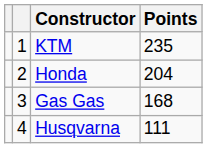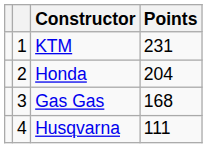 <table class="wikitable" style="font-size: 85%;">
 <tr>
 <th></th>
 <th></th>
 <th>Constructor</th>
 <th>Points</th>
 </tr>
 <tr>
 <td></td>
 <td align=center>1</td>
 <td> <a href='#'>KTM</a></td>
-<td align=left>235</td>
+<td align=left>231</td>
 </tr>
 <tr>
 <td></td>
 <td align=center>2</td>
 <td> <a href='#'>Honda</a></td>
 <td align=left>204</td>
 </tr>
 <tr>
 <td></td>
 <td align=center>3</td>
 <td> <a href='#'>Gas Gas</a></td>
 <td align=left>168</td>
 </tr>
 <tr>
 <td></td>
 <td align=center>4</td>
 <td> <a href='#'>Husqvarna</a></td>
 <td align=left>111</td>
 </tr>
 </table>
